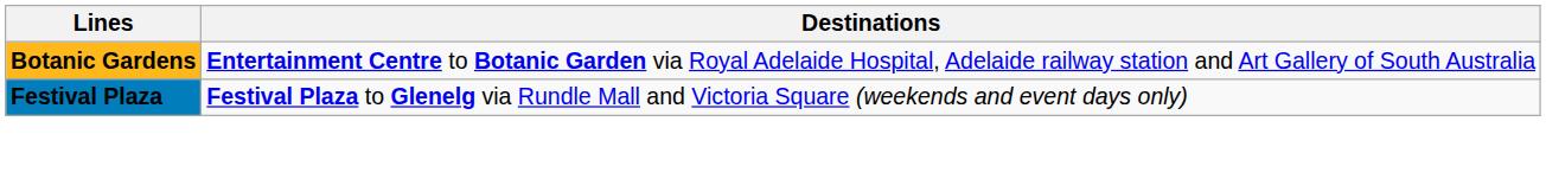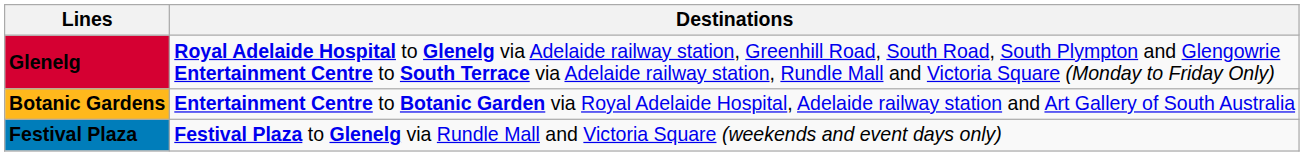 <table class="wikitable">
 <tr>
 <th>Lines</th>
 <th>Destinations</th>
+</tr>
+<tr>
+<td style="background:#d50032"><span><strong>Glenelg</strong></span></td>
+<td><strong><a href='#'>Royal Adelaide Hospital</a></strong> to <strong><a href='#'>Glenelg</a></strong> via <a href='#'>Adelaide railway station</a>, <a href='#'>Greenhill Road</a>, <a href='#'>South Road</a>, <a href='#'>South Plympton</a> and <a href='#'>Glengowrie</a><br><strong><a href='#'>Entertainment Centre</a></strong> to <strong><a href='#'>South Terrace</a></strong> via <a href='#'>Adelaide railway station</a>, <a href='#'>Rundle Mall</a> and <a href='#'>Victoria Square</a> <em>(Monday to Friday Only)</em></td>
 </tr>
 <tr>
 <td style="background:#ffb81c"><span><strong>Botanic Gardens</strong></span></td>
 <td><strong><a href='#'>Entertainment Centre</a></strong> to <strong><a href='#'>Botanic Garden</a></strong> via <a href='#'>Royal Adelaide Hospital</a>, <a href='#'>Adelaide railway station</a> and <a href='#'>Art Gallery of South Australia</a></td>
 </tr>
 <tr>
 <td style="background:#007DBA"><span><strong>Festival Plaza</strong></span></td>
 <td><strong><a href='#'>Festival Plaza</a></strong> to <strong><a href='#'>Glenelg</a></strong> via <a href='#'>Rundle Mall</a> and <a href='#'>Victoria Square</a> <em>(weekends and event days only)</em></td>
 </tr>
 </table>
